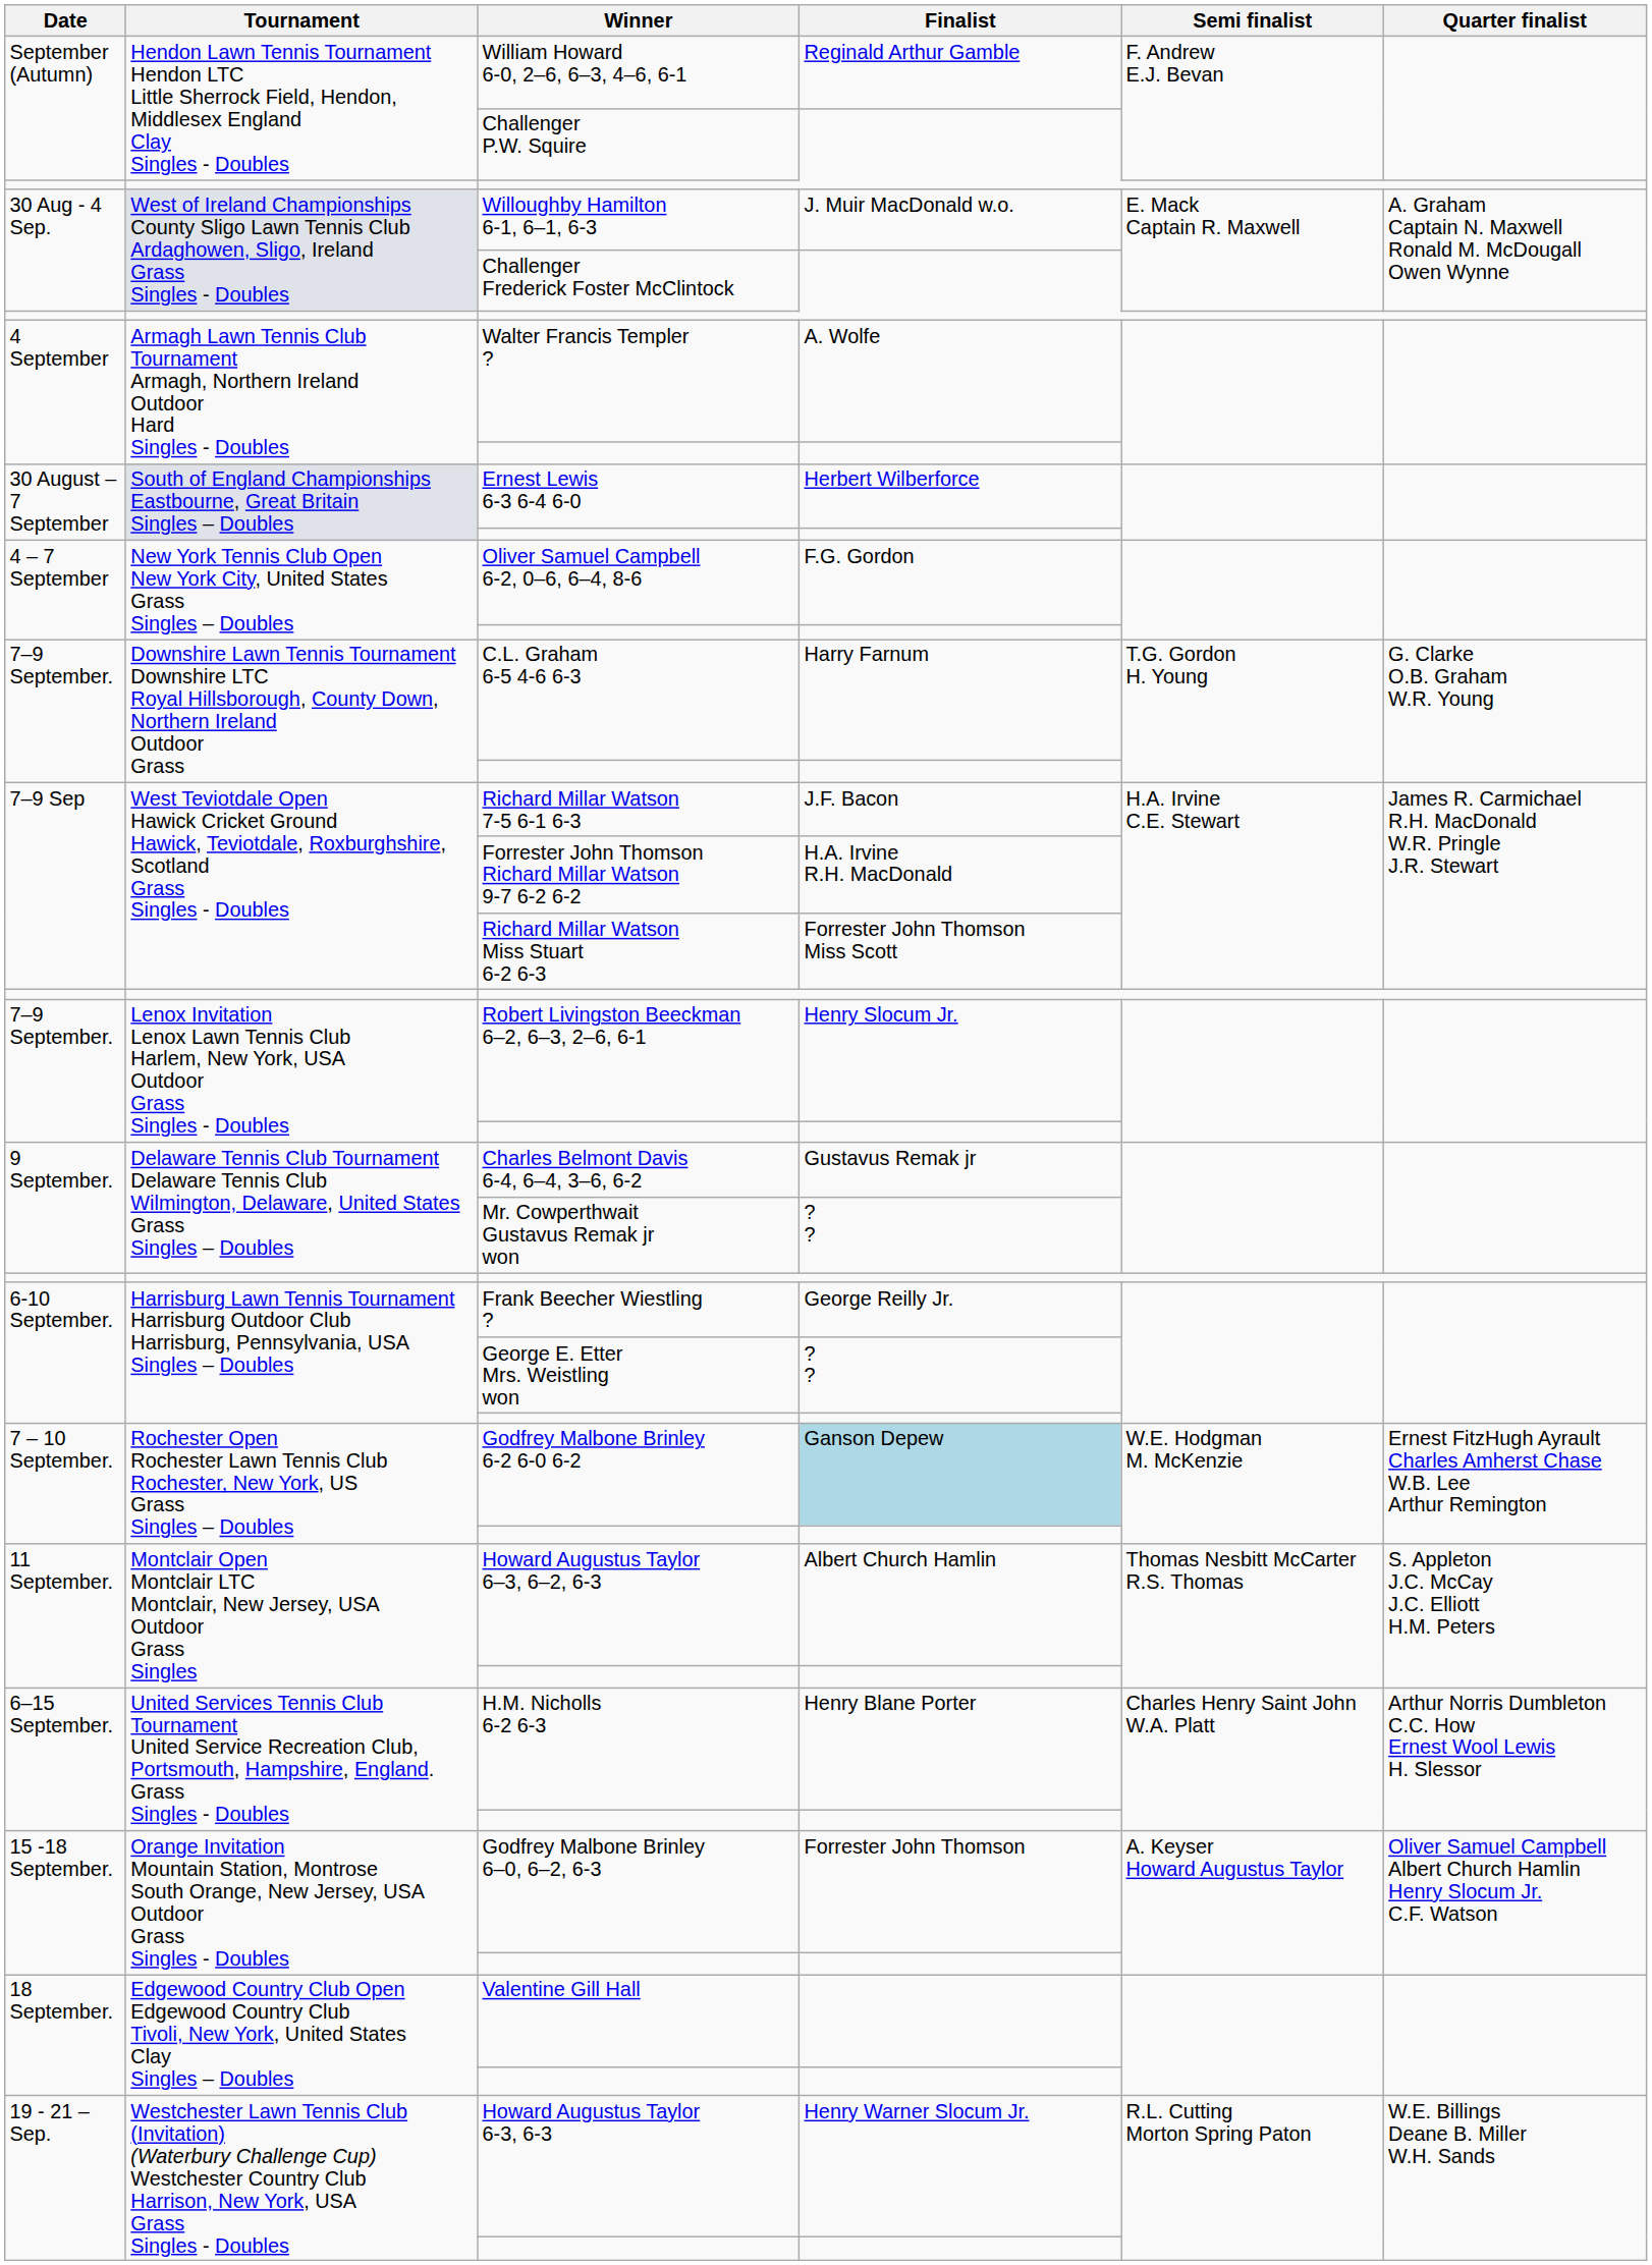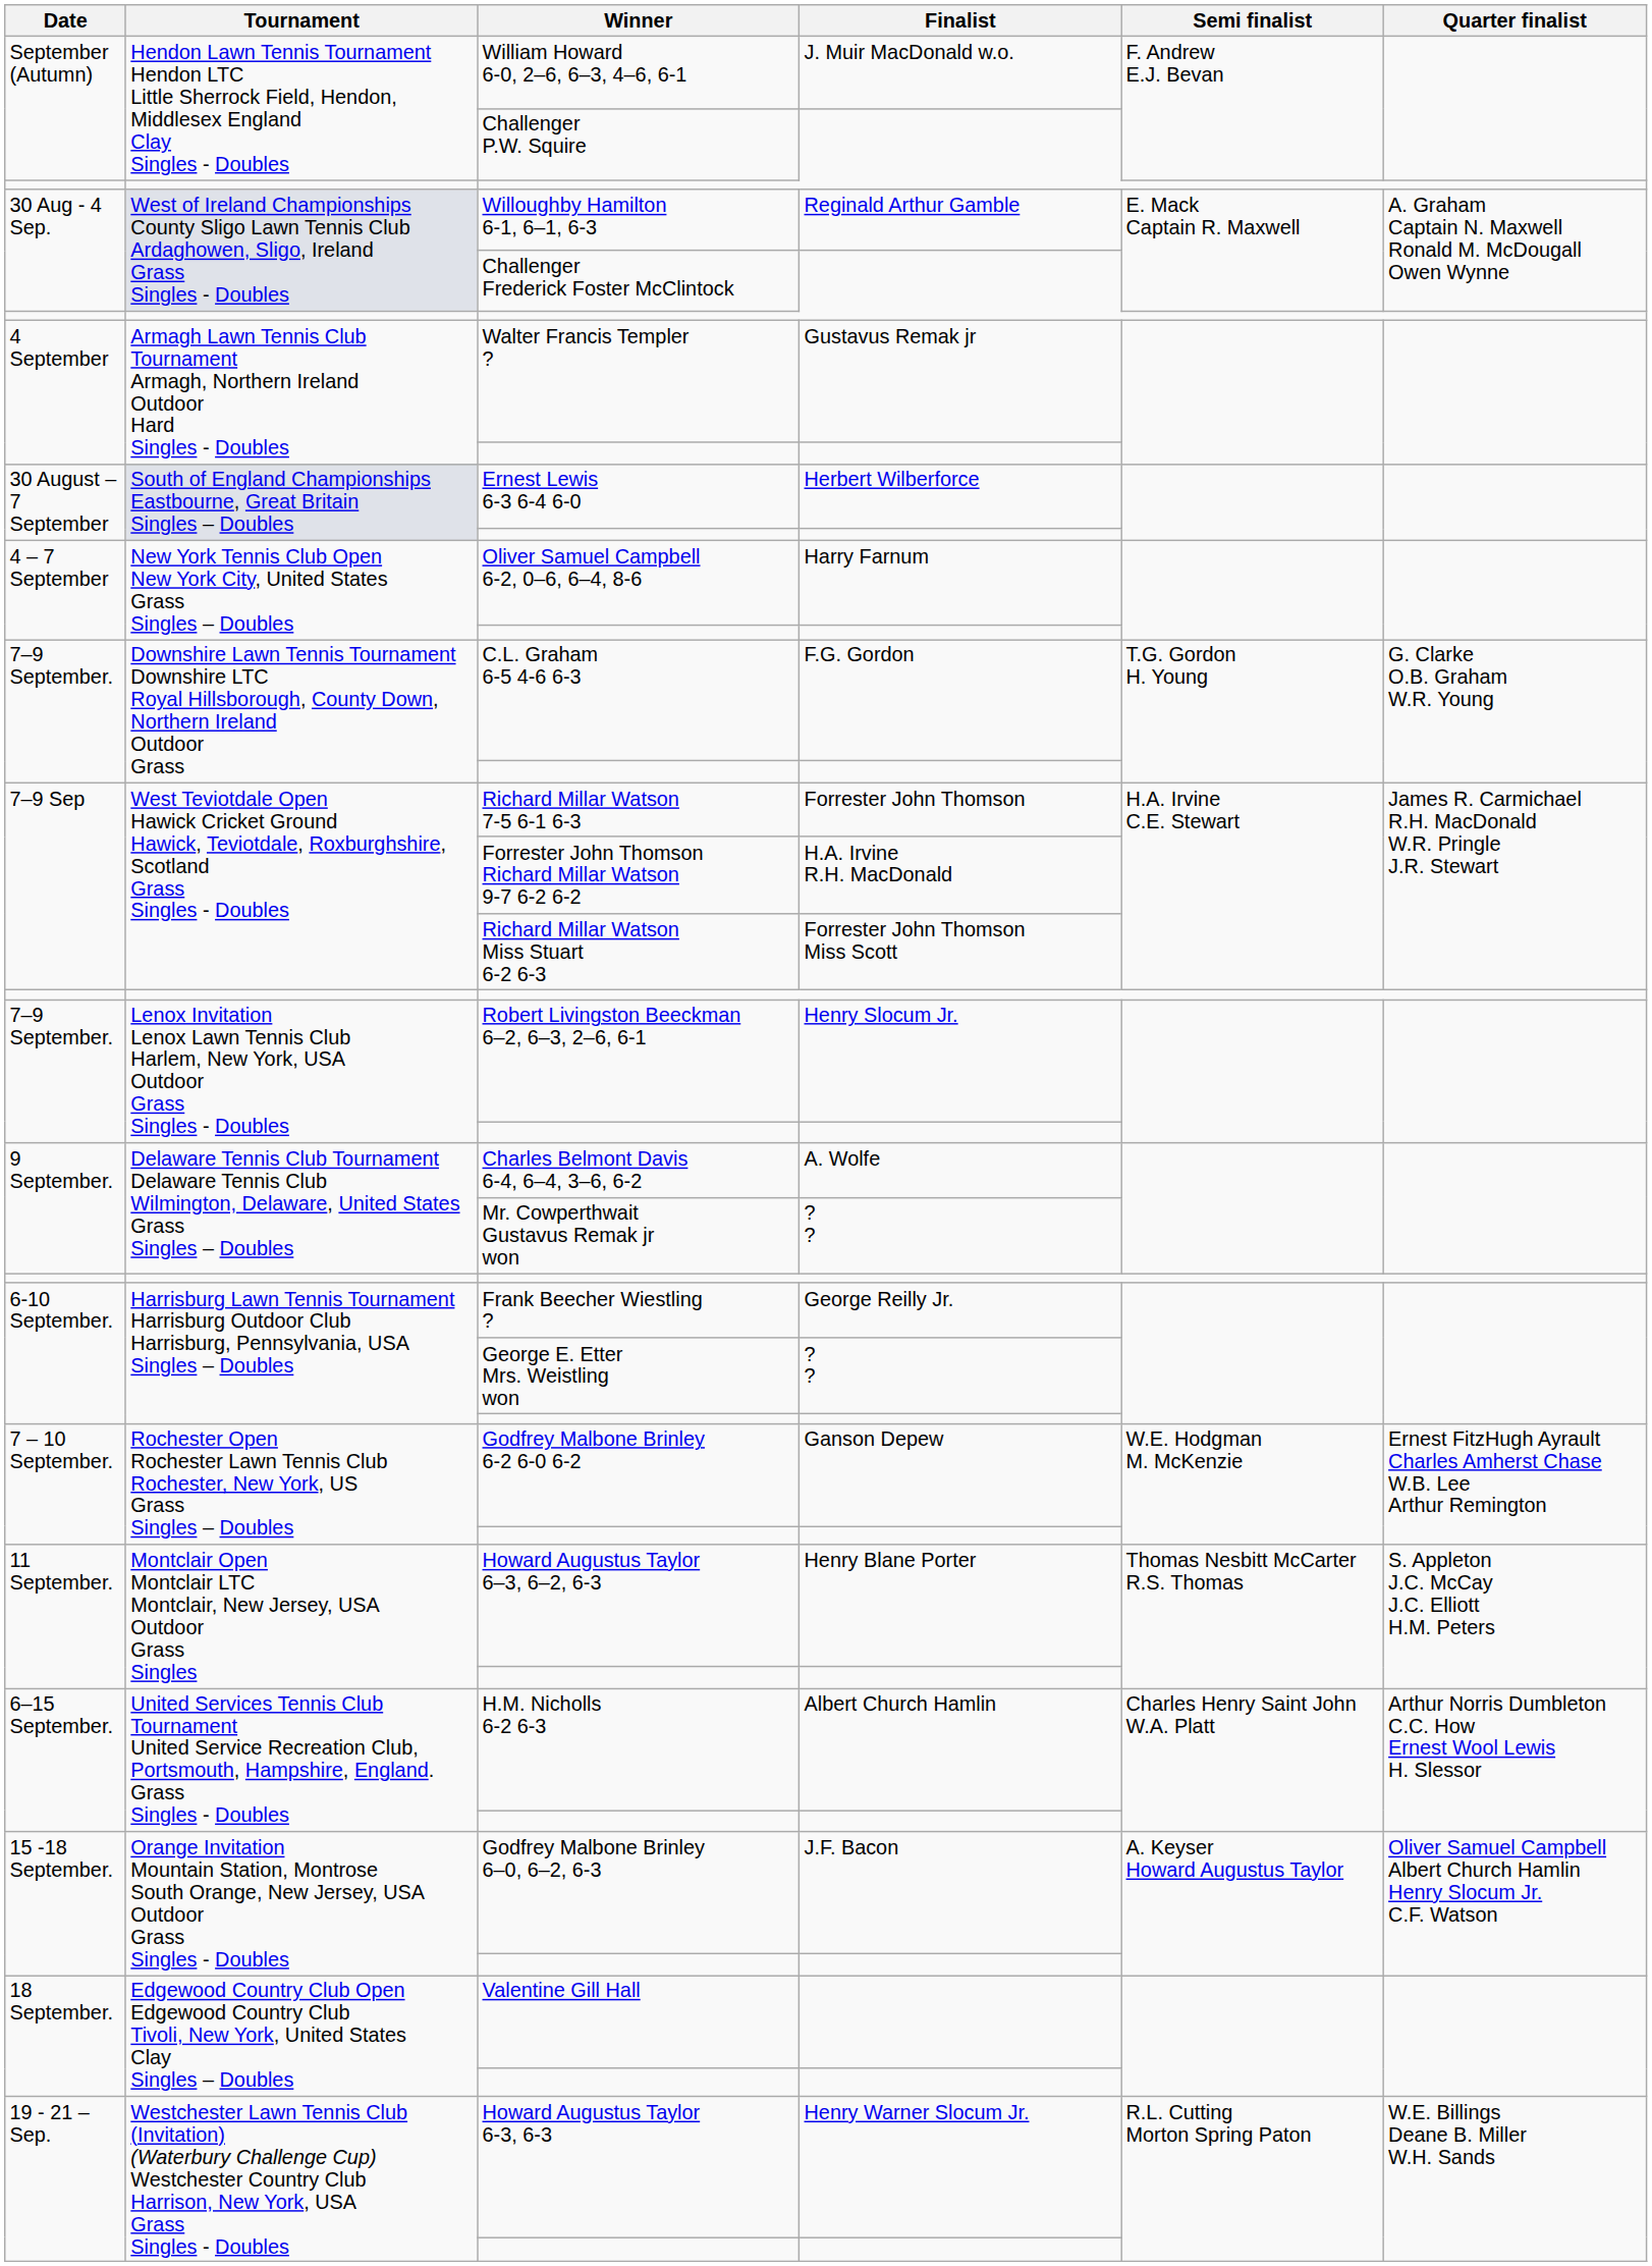 <table class="wikitable" style="font-size:85%;">
 <tr>
 <th width="75">Date</th>
 <th width="230">Tournament</th>
 <th width="210">Winner</th>
 <th width="210">Finalist</th>
 <th width="170">Semi finalist</th>
 <th width="170">Quarter finalist</th>
 </tr>
 <tr valign=top>
 <td rowspan=2>September (Autumn)</td>
 <td rowspan=2><a href='#'>Hendon Lawn Tennis Tournament</a><br>Hendon LTC<br>Little Sherrock Field, Hendon, Middlesex England <br><a href='#'>Clay</a><br><a href='#'>Singles</a> - <a href='#'>Doubles</a></td>
 <td> William Howard<br>6-0, 2–6, 6–3, 4–6, 6-1</td>
-<td>  <a href='#'>Reginald Arthur Gamble</a></td>
+<td> J. Muir MacDonald w.o.</td>
 <td rowspan=2> F. Andrew <br>  E.J. Bevan</td>
 <td rowspan=2></td>
 </tr>
 <tr valign=top>
 <td>Challenger<br> P.W. Squire</td>
 </tr>
 <tr valign=top>
 <td></td>
 <td></td>
 </tr>
 <tr valign=top>
 <td rowspan=2>30 Aug - 4 Sep.</td>
 <td style="background:#dfe2e9" rowspan=2><a href='#'>West of Ireland Championships</a><br>County Sligo Lawn Tennis Club<br><a href='#'>Ardaghowen, Sligo</a>, Ireland<br><a href='#'>Grass</a> <br><a href='#'>Singles</a> - <a href='#'>Doubles</a></td>
 <td> <a href='#'>Willoughby Hamilton</a> <br>6-1, 6–1, 6-3</td>
-<td> J. Muir MacDonald w.o.</td>
+<td>  <a href='#'>Reginald Arthur Gamble</a></td>
 <td rowspan=2> E. Mack<br>  Captain R. Maxwell</td>
 <td rowspan="2"> A. Graham<br> Captain N. Maxwell<br> Ronald M. McDougall<br> Owen Wynne</td>
 </tr>
 <tr valign=top>
 <td>Challenger<br> Frederick Foster McClintock</td>
 </tr>
 <tr valign=top>
 <td></td>
 <td></td>
 </tr>
 <tr valign=top>
 <td rowspan=2>4 September</td>
 <td rowspan=2><a href='#'>Armagh Lawn Tennis Club Tournament</a><br>Armagh, Northern Ireland<br>Outdoor<br>Hard<br><a href='#'>Singles</a> - <a href='#'>Doubles</a></td>
 <td> Walter Francis Templer<br>?</td>
-<td> A. Wolfe <br></td>
+<td> Gustavus Remak jr</td>
 <td rowspan=2></td>
 <td rowspan=2></td>
 </tr>
 <tr valign=top>
 <td></td>
 <td></td>
 </tr>
 <tr valign=top>
 <td rowspan=2>30 August – 7 September</td>
 <td style="background:#dfe2e9" rowspan=2><a href='#'>South of England Championships</a> <br> <a href='#'>Eastbourne</a>, <a href='#'>Great Britain</a><br><a href='#'>Singles</a> – <a href='#'>Doubles</a></td>
 <td> <a href='#'>Ernest Lewis</a><br>6-3 6-4 6-0</td>
 <td> <a href='#'>Herbert Wilberforce</a></td>
 <td rowspan=2></td>
 <td rowspan=2></td>
 </tr>
 <tr valign=top>
 <td></td>
 <td></td>
 </tr>
 <tr valign=top>
 <td rowspan=2>4 – 7 September</td>
 <td rowspan=2><a href='#'>New York Tennis Club Open</a> <br> <a href='#'>New York City</a>, United States<br>Grass <br> <a href='#'>Singles</a> – <a href='#'>Doubles</a></td>
 <td> <a href='#'>Oliver Samuel Campbell</a> <br>6-2, 0–6, 6–4, 8-6</td>
-<td> F.G. Gordon</td>
+<td> Harry Farnum</td>
 <td rowspan=2></td>
 <td rowspan=2></td>
 </tr>
 <tr valign=top>
 <td></td>
 <td></td>
 </tr>
 <tr valign=top>
 <td rowspan=2>7–9 September.</td>
 <td rowspan=2><a href='#'>Downshire Lawn Tennis Tournament</a><br>Downshire LTC<br><a href='#'>Royal Hillsborough</a>, <a href='#'>County Down</a>, <a href='#'>Northern Ireland</a><br>Outdoor<br>Grass<br></td>
 <td> C.L. Graham<br>6-5 4-6 6-3</td>
-<td> Harry Farnum</td>
+<td> F.G. Gordon</td>
 <td rowspan=2> T.G. Gordon<br> H. Young</td>
 <td rowspan=2> G. Clarke  <br> O.B. Graham <br> W.R. Young</td>
 </tr>
 <tr valign=top>
 <td></td>
 <td></td>
 </tr>
 <tr valign=top>
 <td rowspan=3>7–9 Sep</td>
 <td rowspan=3><a href='#'>West Teviotdale Open</a> <br>Hawick Cricket Ground<br><a href='#'>Hawick</a>, <a href='#'>Teviotdale</a>, <a href='#'>Roxburghshire</a>, Scotland<br><a href='#'>Grass</a> <br> <a href='#'>Singles</a> - <a href='#'>Doubles</a></td>
 <td> <a href='#'>Richard Millar Watson</a><br>7-5 6-1 6-3</td>
-<td> J.F. Bacon</td>
+<td> Forrester John Thomson</td>
 <td rowspan=3> H.A. Irvine<br> C.E. Stewart</td>
 <td rowspan=3> James R. Carmichael<br> R.H. MacDonald<br> W.R. Pringle<br> J.R. Stewart</td>
 </tr>
 <tr valign=top>
 <td> Forrester John Thomson<br> <a href='#'>Richard Millar Watson</a><br>9-7 6-2 6-2</td>
 <td> H.A. Irvine<br> R.H. MacDonald</td>
 </tr>
 <tr valign=top>
 <td> <a href='#'>Richard Millar Watson</a><br> Miss Stuart<br>6-2 6-3</td>
 <td> Forrester John Thomson<br> Miss Scott</td>
 </tr>
 <tr valign=top>
 <td></td>
 <td></td>
 </tr>
 <tr valign=top>
 <td rowspan=2>7–9 September.</td>
 <td rowspan=2><a href='#'>Lenox Invitation</a><br>Lenox Lawn Tennis Club<br>Harlem, New York, USA<br>Outdoor<br><a href='#'>Grass</a><br><a href='#'>Singles</a> - <a href='#'>Doubles</a></td>
 <td> <a href='#'>Robert Livingston Beeckman</a><br> 6–2, 6–3, 2–6, 6-1</td>
 <td> <a href='#'>Henry Slocum Jr.</a></td>
 <td rowspan=2></td>
 <td rowspan=2></td>
 </tr>
 <tr valign=top>
 <td></td>
 </tr>
 <tr valign=top>
 <td rowspan=2>9 September.</td>
 <td rowspan=2><a href='#'>Delaware Tennis Club Tournament</a> <br>Delaware Tennis Club<br><a href='#'>Wilmington, Delaware</a>, <a href='#'>United States</a><br>Grass<br><a href='#'>Singles</a> – <a href='#'>Doubles</a></td>
 <td> <a href='#'>Charles Belmont Davis</a><br>6-4, 6–4, 3–6, 6-2</td>
-<td> Gustavus Remak jr</td>
+<td> A. Wolfe <br></td>
 <td rowspan=2></td>
 <td rowspan=2></td>
 </tr>
 <tr valign=top>
 <td> Mr. Cowperthwait<br>  Gustavus Remak jr<br>won</td>
 <td> ?<br>  ?</td>
 </tr>
 <tr valign=top>
 <td></td>
 <td></td>
 </tr>
 <tr valign=top>
 <td rowspan=3>6-10 September.</td>
 <td rowspan=3><a href='#'>Harrisburg Lawn Tennis Tournament</a><br>Harrisburg Outdoor Club<br>Harrisburg, Pennsylvania, USA<br><a href='#'>Singles</a> – <a href='#'>Doubles</a></td>
 <td> Frank Beecher Wiestling<br>?</td>
 <td> George Reilly Jr.</td>
 <td rowspan=3></td>
 <td rowspan=3></td>
 </tr>
 <tr valign=top>
 <td> George E. Etter<br>  Mrs. Weistling<br>won</td>
 <td> ?<br>  ?</td>
 </tr>
 <tr valign=top>
 <td></td>
 <td></td>
 </tr>
 <tr valign=top>
 <td rowspan=2>7 – 10 September.</td>
 <td rowspan=2><a href='#'>Rochester Open</a><br>Rochester Lawn Tennis Club<br><a href='#'>Rochester, New York</a>, US<br>Grass<br><a href='#'>Singles</a> – <a href='#'>Doubles</a></td>
 <td> <a href='#'>Godfrey Malbone Brinley</a> <br>6-2 6-0 6-2</td>
-<td style="background: lightblue;"> Ganson Depew</td>
+<td> Ganson Depew</td>
 <td rowspan=2> W.E. Hodgman <br> M. McKenzie</td>
 <td rowspan=2> Ernest FitzHugh Ayrault <br>  <a href='#'>Charles Amherst Chase</a> <br>  W.B. Lee<br> Arthur Remington</td>
 </tr>
 <tr valign=top>
 <td></td>
 <td></td>
 </tr>
 <tr valign=top>
 <td rowspan=2>11 September.</td>
 <td rowspan=2><a href='#'>Montclair Open</a><br>Montclair LTC<br> Montclair, New Jersey, USA<br>Outdoor<br>Grass<br><a href='#'>Singles</a></td>
 <td>  <a href='#'>Howard Augustus Taylor</a><br> 6–3, 6–2, 6-3</td>
-<td> Albert Church Hamlin</td>
+<td> Henry Blane Porter</td>
 <td rowspan=2> Thomas Nesbitt McCarter <br>  R.S. Thomas</td>
 <td rowspan=2> S. Appleton <br> J.C. McCay <br>  J.C. Elliott <br>  H.M. Peters</td>
 </tr>
 <tr valign=top>
 <td></td>
 <td></td>
 </tr>
 <tr valign=top>
 <td rowspan=2>6–15 September.</td>
 <td rowspan=2><a href='#'>United Services Tennis Club Tournament</a> <br>United Service Recreation Club,<br> <a href='#'>Portsmouth</a>, <a href='#'>Hampshire</a>, <a href='#'>England</a>.<br>Grass <br> <a href='#'>Singles</a> - <a href='#'>Doubles</a></td>
 <td> H.M. Nicholls<br>6-2 6-3</td>
-<td> Henry Blane Porter</td>
+<td> Albert Church Hamlin</td>
 <td rowspan=2> Charles Henry Saint John<br> W.A. Platt</td>
 <td rowspan=2> Arthur Norris Dumbleton<br>  C.C. How<br> <a href='#'>Ernest Wool Lewis</a><br> H. Slessor</td>
 </tr>
 <tr valign=top>
 <td></td>
 <td></td>
 </tr>
 <tr valign=top>
 <td rowspan=2>15 -18 September.</td>
 <td rowspan=2><a href='#'>Orange Invitation</a><br>Mountain Station, Montrose<br>South Orange, New Jersey, USA<br>Outdoor<br>Grass<br> <a href='#'>Singles</a> - <a href='#'>Doubles</a></td>
 <td>  Godfrey Malbone Brinley<br> 6–0, 6–2, 6-3</td>
-<td> Forrester John Thomson</td>
+<td> J.F. Bacon</td>
 <td rowspan=2> A. Keyser <br>  <a href='#'>Howard Augustus Taylor</a></td>
 <td rowspan=2> <a href='#'>Oliver Samuel Campbell</a><br>  Albert Church Hamlin <br>  <a href='#'>Henry Slocum Jr.</a><br>  C.F. Watson</td>
 </tr>
 <tr valign=top>
 <td></td>
 <td></td>
 </tr>
 <tr valign=top>
 <td rowspan=2>18 September.</td>
 <td rowspan=2><a href='#'>Edgewood Country Club Open</a><br>Edgewood Country Club<br><a href='#'>Tivoli, New York</a>, United States<br>Clay<br><a href='#'>Singles</a> – <a href='#'>Doubles</a></td>
 <td> <a href='#'>Valentine Gill Hall</a><br></td>
 <td></td>
 <td rowspan=2></td>
 <td rowspan=2></td>
 </tr>
 <tr valign=top>
 <td></td>
 <td></td>
 </tr>
 <tr valign=top>
 <td rowspan=2>19 - 21 –Sep.</td>
 <td rowspan=2><a href='#'>Westchester Lawn Tennis Club (Invitation)</a><br><em>(Waterbury Challenge Cup)</em><br>Westchester Country Club<br><a href='#'>Harrison, New York</a>, USA<br><a href='#'>Grass</a><br><a href='#'>Singles</a> - <a href='#'>Doubles</a></td>
 <td> <a href='#'>Howard Augustus Taylor</a><br>6-3, 6-3</td>
 <td> <a href='#'>Henry Warner Slocum Jr.</a></td>
 <td rowspan=2> R.L. Cutting<br> Morton Spring Paton</td>
 <td rowspan=2>  W.E. Billings<br> Deane B. Miller<br> W.H. Sands</td>
 </tr>
 <tr valign=top>
 <td></td>
 <td></td>
 </tr>
 <tr valign=top>
 </tr>
 </table>
